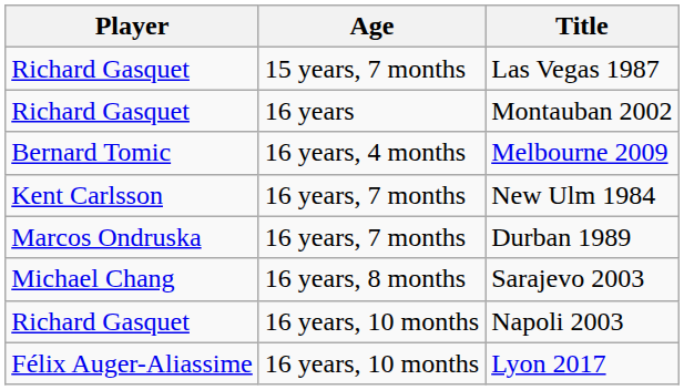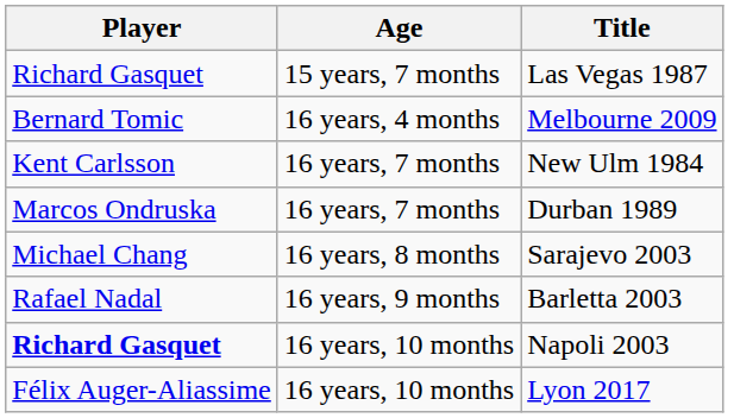 <table class="wikitable">
 <tr>
 <th>Player</th>
 <th>Age</th>
 <th>Title</th>
 </tr>
 <tr>
 <td> <a href='#'>Richard Gasquet</a></td>
 <td>15 years, 7 months</td>
 <td>Las Vegas 1987</td>
-</tr>
-<tr>
-<td> <a href='#'>Richard Gasquet</a></td>
-<td>16 years</td>
-<td>Montauban 2002</td>
 </tr>
 <tr>
 <td> <a href='#'>Bernard Tomic</a></td>
 <td>16 years, 4 months</td>
 <td><a href='#'>Melbourne 2009</a></td>
 </tr>
 <tr>
 <td> <a href='#'>Kent Carlsson</a></td>
 <td>16 years, 7 months</td>
 <td>New Ulm 1984</td>
 </tr>
 <tr>
 <td> <a href='#'>Marcos Ondruska</a></td>
 <td>16 years, 7 months</td>
 <td>Durban 1989</td>
 </tr>
 <tr>
 <td> <a href='#'>Michael Chang</a></td>
 <td>16 years, 8 months</td>
 <td>Sarajevo 2003</td>
 </tr>
 <tr>
-<td> <a href='#'>Richard Gasquet</a></td>
+<td> <a href='#'>Rafael Nadal</a></td>
+<td>16 years, 9 months</td>
+<td>Barletta 2003</td>
+</tr>
+<tr>
+<td><strong> <a href='#'>Richard Gasquet</a></strong></td>
 <td>16 years, 10 months</td>
 <td>Napoli 2003</td>
 </tr>
 <tr>
 <td> <a href='#'>Félix Auger-Aliassime</a></td>
 <td>16 years, 10 months</td>
 <td><a href='#'>Lyon 2017</a></td>
 </tr>
 </table>
